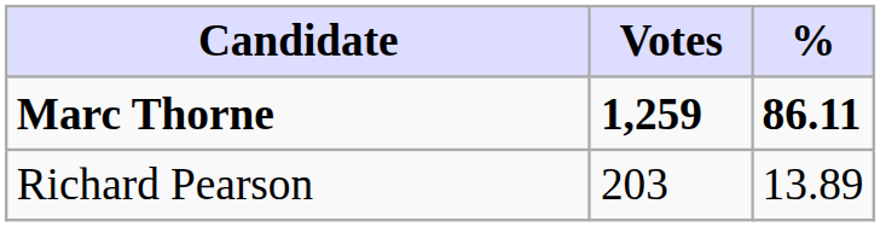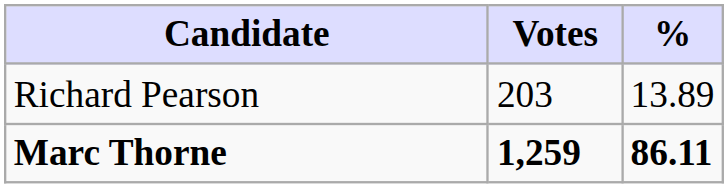 <table class="wikitable">
 <tr>
 <th style="background:#ddf; width:200px;">Candidate</th>
 <th style="background:#ddf; width:50px;">Votes</th>
 <th style="background:#ddf; width:30px;">%</th>
 </tr>
 <tr>
+<td>Richard Pearson</td>
+<td>203</td>
+<td>13.89</td>
+</tr>
+<tr>
 <td><strong>Marc Thorne</strong></td>
 <td><strong>1,259</strong></td>
 <td><strong>86.11</strong></td>
 </tr>
-<tr>
-<td>Richard Pearson</td>
-<td>203</td>
-<td>13.89</td>
-</tr>
 </table>
